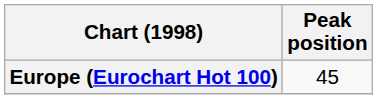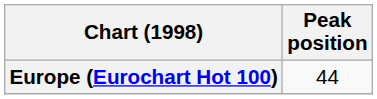 <table class="wikitable sortable plainrowheaders" style="text-align:center">
 <tr>
 <th>Chart (1998)</th>
 <th>Peak<br>position</th>
 </tr>
 <tr>
 <th scope="row">Europe (<a href='#'>Eurochart Hot 100</a>)</th>
-<td>45</td>
+<td>44</td>
 </tr>
 <tr>
 </tr>
 <tr>
 </tr>
 </table>
